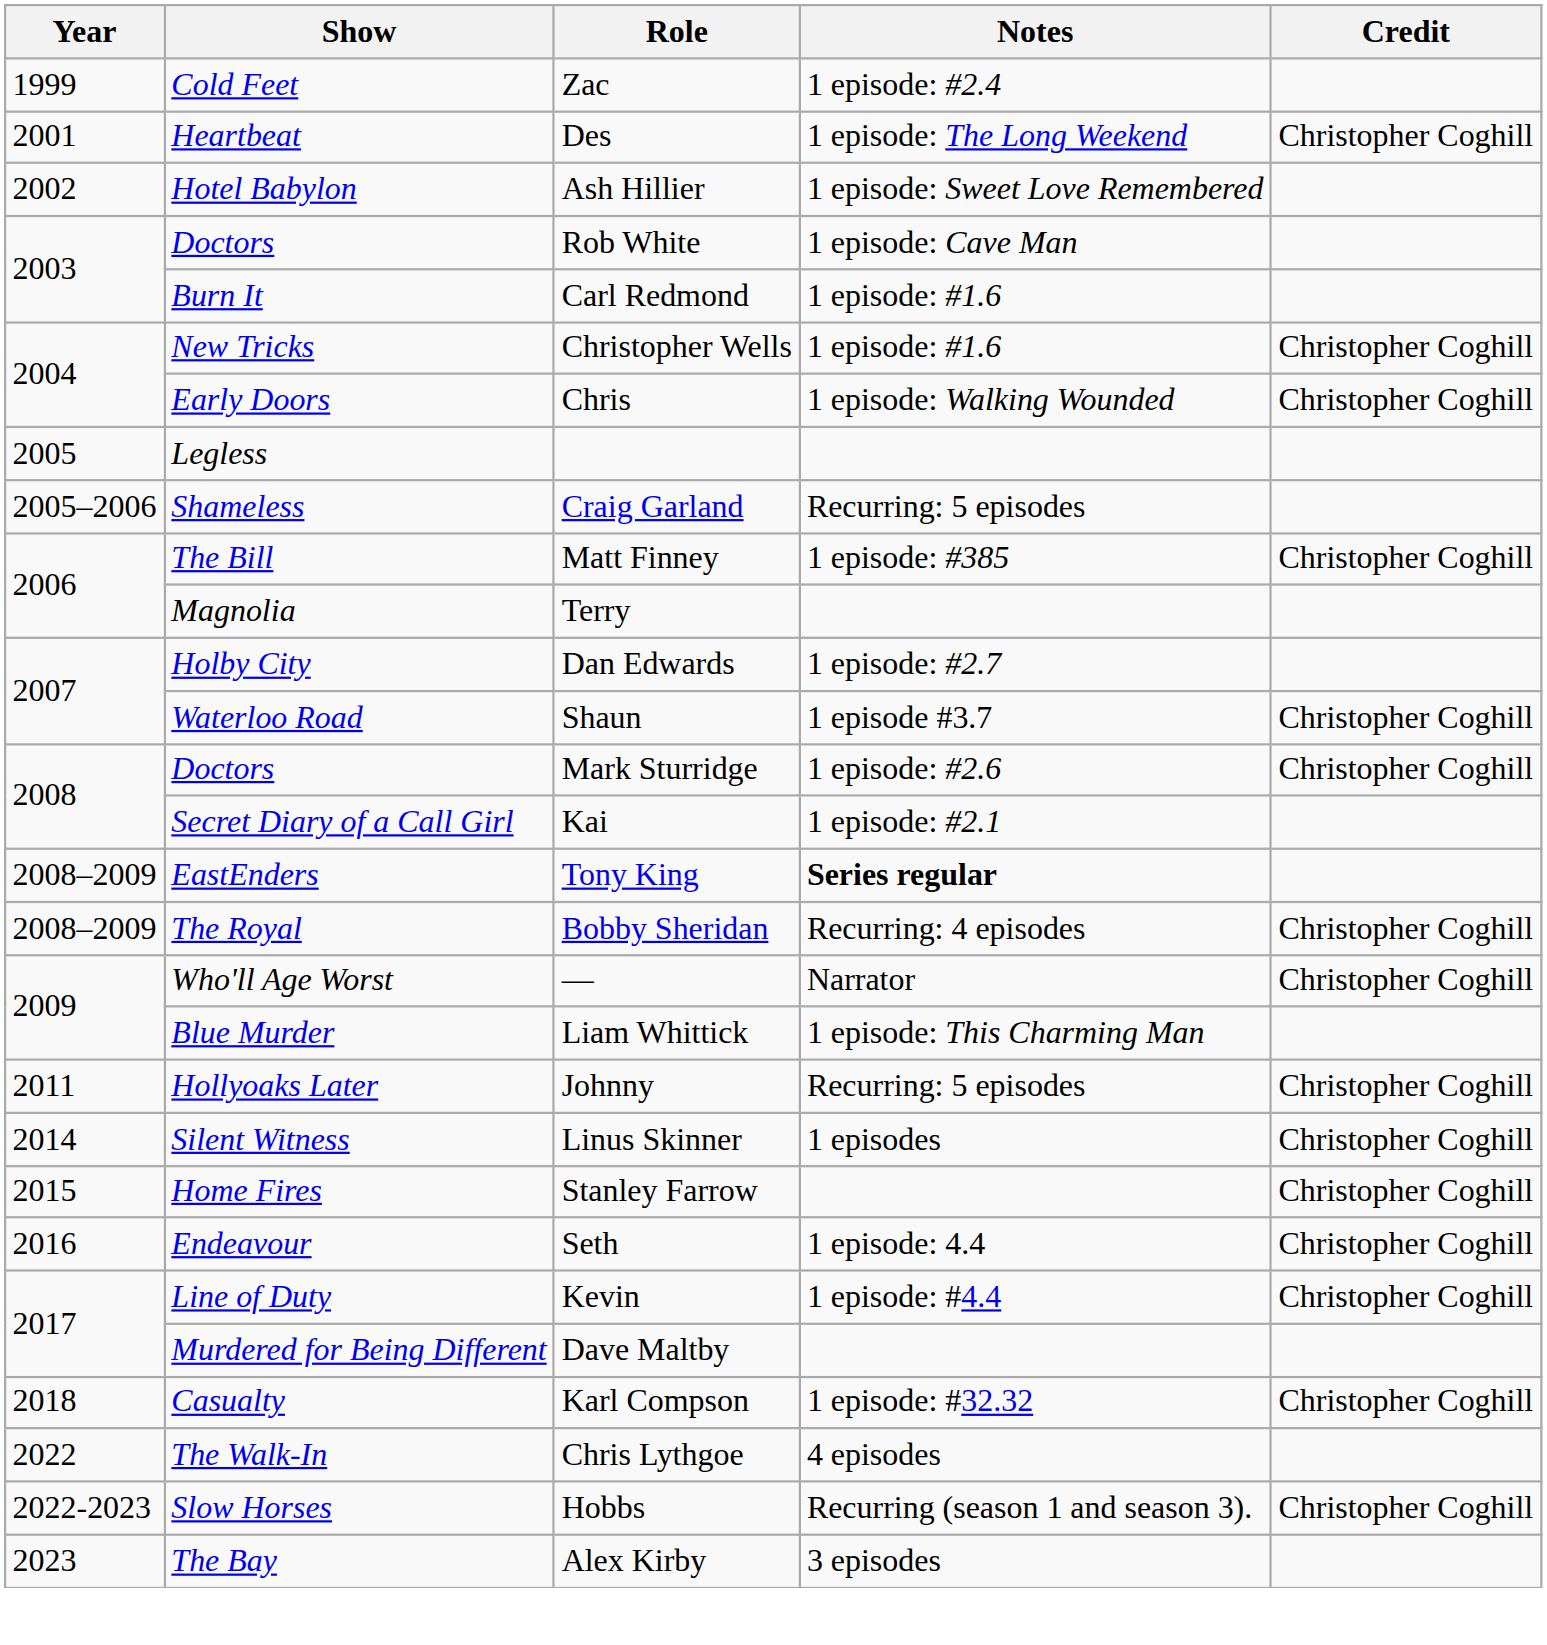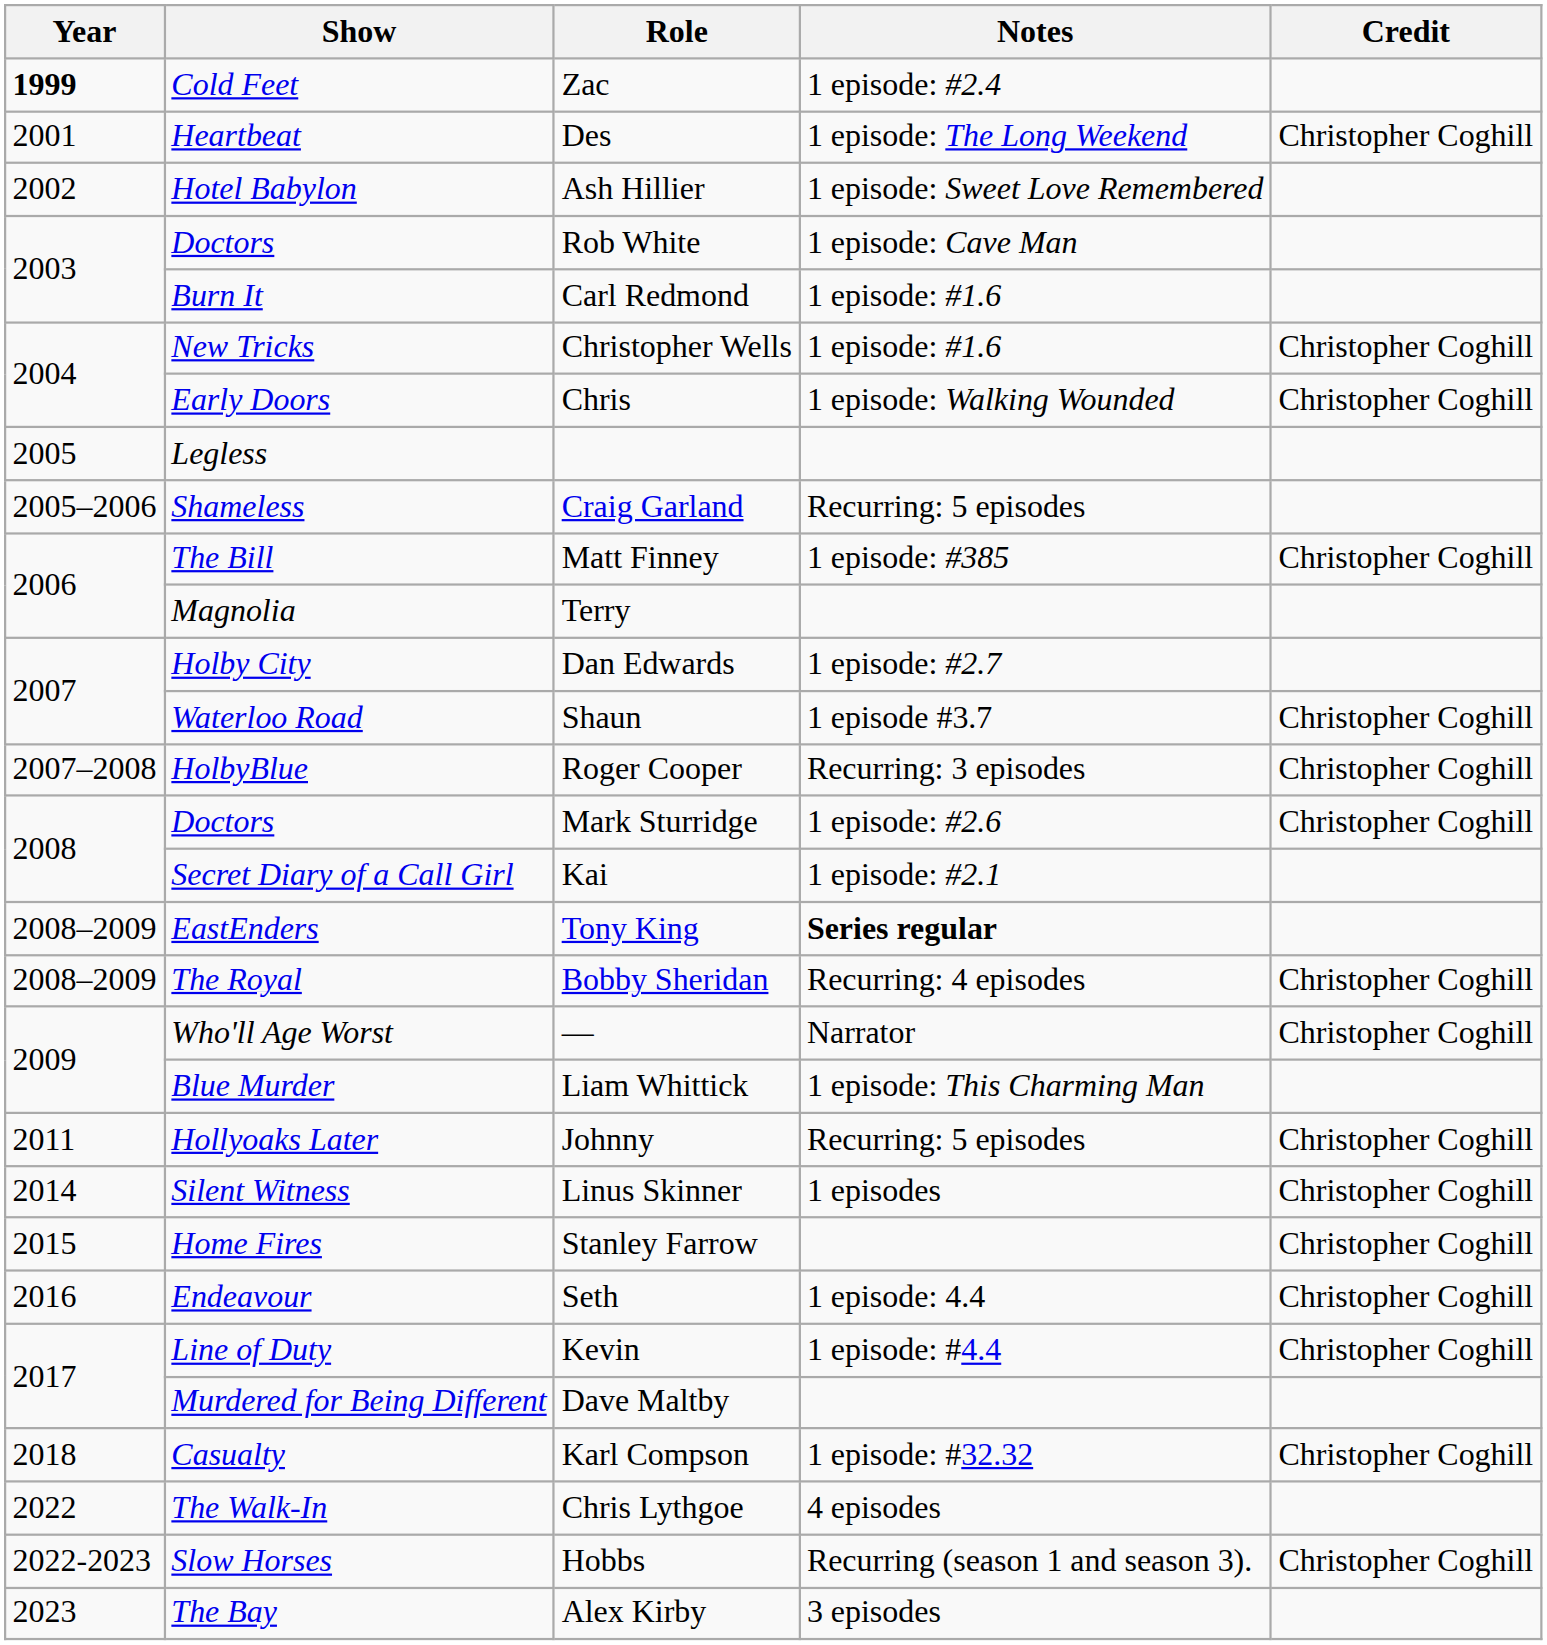 <table class="wikitable" style="font-size: 90%;">
 <tr>
 <th>Year</th>
 <th>Show</th>
 <th>Role</th>
 <th>Notes</th>
 <th>Credit</th>
 </tr>
 <tr>
-<td rowspan="1">1999</td>
+<td rowspan="1"><strong>1999</strong></td>
 <td><em><a href='#'>Cold Feet</a></em></td>
 <td>Zac</td>
 <td>1 episode: <em>#2.4</em></td>
 <td></td>
 </tr>
 <tr>
 <td rowspan="1">2001</td>
 <td><em><a href='#'>Heartbeat</a></em></td>
 <td>Des</td>
 <td>1 episode: <em><a href='#'>The Long Weekend</a></em></td>
 <td>Christopher Coghill</td>
 </tr>
 <tr>
 <td rowspan="1">2002</td>
 <td><em><a href='#'>Hotel Babylon</a></em></td>
 <td>Ash Hillier</td>
 <td>1 episode: <em>Sweet Love Remembered</em></td>
 <td></td>
 </tr>
 <tr>
 <td rowspan="2">2003</td>
 <td><em><a href='#'>Doctors</a></em></td>
 <td>Rob White</td>
 <td>1 episode: <em>Cave Man</em></td>
 <td></td>
 </tr>
 <tr>
 <td><em><a href='#'>Burn It</a></em></td>
 <td>Carl Redmond</td>
 <td>1 episode: <em>#1.6</em></td>
 <td></td>
 </tr>
 <tr>
 <td rowspan="2">2004</td>
 <td><em><a href='#'>New Tricks</a></em></td>
 <td>Christopher Wells</td>
 <td>1 episode: <em>#1.6</em></td>
 <td>Christopher Coghill</td>
 </tr>
 <tr>
 <td><em><a href='#'>Early Doors</a></em></td>
 <td>Chris</td>
 <td>1 episode: <em>Walking Wounded</em></td>
 <td>Christopher Coghill</td>
 </tr>
 <tr>
 <td rowspan="1">2005</td>
 <td><em>Legless</em></td>
 <td></td>
 <td></td>
 <td></td>
 </tr>
 <tr>
 <td rowspan="1">2005–2006</td>
 <td><em><a href='#'>Shameless</a></em></td>
 <td><a href='#'>Craig Garland</a></td>
 <td>Recurring: 5 episodes</td>
 <td></td>
 </tr>
 <tr>
 <td rowspan="2">2006</td>
 <td><em><a href='#'>The Bill</a></em></td>
 <td>Matt Finney</td>
 <td>1 episode: <em>#385</em></td>
 <td>Christopher Coghill</td>
 </tr>
 <tr>
 <td><em>Magnolia</em></td>
 <td>Terry</td>
 <td></td>
 <td></td>
 </tr>
 <tr>
 <td rowspan="2">2007</td>
 <td><em><a href='#'>Holby City</a></em></td>
 <td>Dan Edwards</td>
 <td>1 episode: <em>#2.7</em></td>
 <td></td>
 </tr>
 <tr>
 <td><em><a href='#'>Waterloo Road</a></em></td>
 <td>Shaun</td>
 <td>1 episode #3.7</td>
+<td>Christopher Coghill</td>
+</tr>
+<tr>
+<td rowspan="1">2007–2008</td>
+<td><em><a href='#'>HolbyBlue</a></em></td>
+<td>Roger Cooper</td>
+<td>Recurring: 3 episodes</td>
 <td>Christopher Coghill</td>
 </tr>
 <tr>
 <td rowspan="2">2008</td>
 <td><em><a href='#'>Doctors</a></em></td>
 <td>Mark Sturridge</td>
 <td>1 episode: <em>#2.6</em></td>
 <td>Christopher Coghill</td>
 </tr>
 <tr>
 <td><em><a href='#'>Secret Diary of a Call Girl</a></em></td>
 <td>Kai</td>
 <td>1 episode: <em>#2.1</em></td>
 <td></td>
 </tr>
 <tr>
 <td rowspan="1">2008–2009</td>
 <td><em><a href='#'>EastEnders</a></em></td>
 <td><a href='#'>Tony King</a></td>
 <td><strong>Series regular</strong></td>
 <td></td>
 </tr>
 <tr>
 <td rowspan="1">2008–2009</td>
 <td><em><a href='#'>The Royal</a></em></td>
 <td><a href='#'>Bobby Sheridan</a></td>
 <td>Recurring: 4 episodes</td>
 <td>Christopher Coghill</td>
 </tr>
 <tr>
 <td rowspan="2">2009</td>
 <td><em>Who'll Age Worst</em></td>
 <td>—</td>
 <td>Narrator</td>
 <td>Christopher Coghill</td>
 </tr>
 <tr>
 <td><em><a href='#'>Blue Murder</a></em></td>
 <td>Liam Whittick</td>
 <td>1 episode: <em>This Charming Man</em></td>
 <td></td>
 </tr>
 <tr>
 <td rowspan="1">2011</td>
 <td><em><a href='#'>Hollyoaks Later</a></em></td>
 <td>Johnny</td>
 <td>Recurring: 5 episodes</td>
 <td>Christopher Coghill</td>
 </tr>
 <tr>
 <td rowspan="1">2014</td>
 <td><em><a href='#'>Silent Witness</a></em></td>
 <td>Linus Skinner</td>
 <td>1 episodes</td>
 <td>Christopher Coghill</td>
 </tr>
 <tr>
 <td rowspan="1">2015</td>
 <td><em><a href='#'>Home Fires</a></em></td>
 <td>Stanley Farrow</td>
 <td></td>
 <td>Christopher Coghill</td>
 </tr>
 <tr>
 <td>2016</td>
 <td><em><a href='#'>Endeavour</a></em></td>
 <td>Seth</td>
 <td>1 episode: 4.4</td>
 <td>Christopher Coghill</td>
 </tr>
 <tr>
 <td rowspan="2">2017</td>
 <td><em><a href='#'>Line of Duty</a></em></td>
 <td>Kevin</td>
 <td>1 episode: #<a href='#'>4.4</a></td>
 <td>Christopher Coghill</td>
 </tr>
 <tr>
 <td><em><a href='#'>Murdered for Being Different</a></em></td>
 <td>Dave Maltby</td>
 <td></td>
 <td></td>
 </tr>
 <tr>
 <td>2018</td>
 <td><em><a href='#'>Casualty</a></em></td>
 <td>Karl Compson</td>
 <td>1 episode: #<a href='#'>32.32</a></td>
 <td>Christopher Coghill</td>
 </tr>
 <tr>
 <td>2022</td>
 <td><em><a href='#'>The Walk-In</a></em></td>
 <td>Chris Lythgoe</td>
 <td>4 episodes</td>
 </tr>
 <tr>
 <td>2022-2023</td>
 <td><em><a href='#'>Slow Horses</a></em></td>
 <td>Hobbs</td>
 <td>Recurring (season 1 and season 3).</td>
 <td>Christopher Coghill</td>
 </tr>
 <tr>
 <td>2023</td>
 <td><em><a href='#'>The Bay</a></em></td>
 <td>Alex Kirby</td>
 <td>3 episodes</td>
 <td></td>
 </tr>
 </table>
